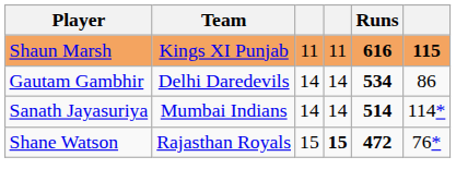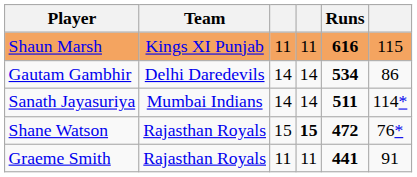 <table class="wikitable" style="text-align:center;">
 <tr>
 <th>Player</th>
 <th>Team</th>
 <th></th>
 <th></th>
 <th>Runs</th>
 <th></th>
 </tr>
 <tr style="background-color:sandybrown">
 <td style="text-align:left"><a href='#'>Shaun Marsh</a></td>
 <td><a href='#'>Kings XI Punjab</a></td>
 <td>11</td>
 <td>11</td>
 <td><strong>616</strong></td>
-<td><strong>115</strong></td>
+<td>115</td>
 </tr>
 <tr>
 <td style="text-align:left"><a href='#'>Gautam Gambhir</a></td>
 <td><a href='#'>Delhi Daredevils</a></td>
 <td>14</td>
 <td>14</td>
 <td><strong>534</strong></td>
 <td>86</td>
 </tr>
 <tr>
 <td style="text-align:left"><a href='#'>Sanath Jayasuriya</a></td>
 <td><a href='#'>Mumbai Indians</a></td>
 <td>14</td>
 <td>14</td>
-<td><strong>514</strong></td>
+<td><strong>511</strong></td>
 <td>114<a href='#'>*</a></td>
 </tr>
 <tr>
 <td style="text-align:left"><a href='#'>Shane Watson</a></td>
 <td><a href='#'>Rajasthan Royals</a></td>
 <td>15</td>
 <td><strong>15</strong></td>
 <td><strong>472</strong></td>
 <td>76<a href='#'>*</a></td>
 </tr>
+<tr>
+<td style="text-align:left"><a href='#'>Graeme Smith</a></td>
+<td><a href='#'>Rajasthan Royals</a></td>
+<td>11</td>
+<td>11</td>
+<td><strong>441</strong></td>
+<td>91</td>
+</tr>
 </table>
